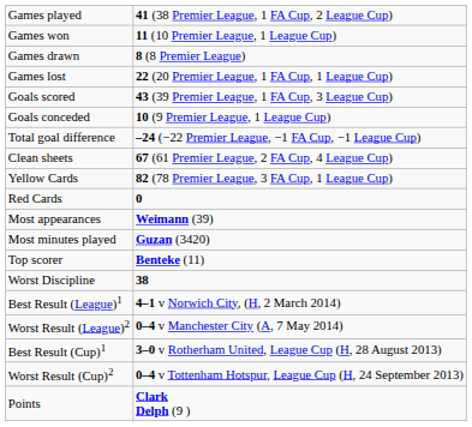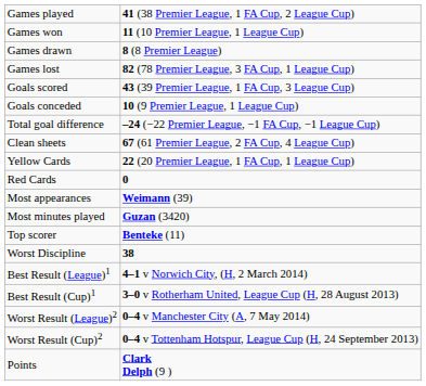 <table class="wikitable">
 <tr>
 <td>Games played</td>
 <td><strong>41</strong> (38 <a href='#'>Premier League</a>, 1 <a href='#'>FA Cup</a>, 2 <a href='#'>League Cup</a>)</td>
 </tr>
 <tr>
 <td>Games won</td>
 <td><strong>11</strong> (10 <a href='#'>Premier League</a>, 1 <a href='#'>League Cup</a>)</td>
 </tr>
 <tr>
 <td>Games drawn</td>
 <td><strong>8</strong> (8 <a href='#'>Premier League</a>)</td>
 </tr>
 <tr>
 <td>Games lost</td>
-<td><strong>22</strong> (20 <a href='#'>Premier League</a>, 1 <a href='#'>FA Cup</a>, 1 <a href='#'>League Cup</a>)</td>
+<td><strong>82</strong> (78 <a href='#'>Premier League</a>, 3 <a href='#'>FA Cup</a>, 1 <a href='#'>League Cup</a>)</td>
 </tr>
 <tr>
 <td>Goals scored</td>
 <td><strong>43</strong> (39 <a href='#'>Premier League</a>, 1 <a href='#'>FA Cup</a>, 3 <a href='#'>League Cup</a>)</td>
 </tr>
 <tr>
 <td>Goals conceded</td>
 <td><strong>10</strong> (9 <a href='#'>Premier League</a>, 1 <a href='#'>League Cup</a>)</td>
 </tr>
 <tr>
 <td>Total goal difference</td>
 <td><strong>–24</strong> (−22 <a href='#'>Premier League</a>, −1 <a href='#'>FA Cup</a>, −1 <a href='#'>League Cup</a>)</td>
 </tr>
 <tr>
 <td>Clean sheets</td>
 <td><strong>67</strong> (61 <a href='#'>Premier League</a>, 2 <a href='#'>FA Cup</a>, 4 <a href='#'>League Cup</a>)</td>
 </tr>
 <tr>
 <td>Yellow Cards</td>
-<td><strong>82</strong> (78 <a href='#'>Premier League</a>, 3 <a href='#'>FA Cup</a>, 1 <a href='#'>League Cup</a>)</td>
+<td><strong>22</strong> (20 <a href='#'>Premier League</a>, 1 <a href='#'>FA Cup</a>, 1 <a href='#'>League Cup</a>)</td>
 </tr>
 <tr>
 <td>Red Cards</td>
 <td><strong>0</strong></td>
 </tr>
 <tr>
 <td>Most appearances</td>
 <td> <strong><a href='#'>Weimann</a></strong> (39)</td>
 </tr>
 <tr>
 <td>Most minutes played</td>
 <td> <strong><a href='#'>Guzan</a></strong> (3420)</td>
 </tr>
 <tr>
 <td>Top scorer</td>
 <td> <strong><a href='#'>Benteke</a></strong> (11)</td>
 </tr>
 <tr>
 <td>Worst Discipline</td>
 <td><strong>38</strong></td>
 </tr>
 <tr>
 <td>Best Result (<a href='#'>League</a>)<sup>1</sup></td>
 <td><strong>4–1</strong> v <a href='#'>Norwich City</a>, (<a href='#'>H</a>, 2 March 2014)</td>
 </tr>
 <tr>
+<td>Best Result (Cup)<sup>1</sup></td>
+<td><strong>3–0</strong> v <a href='#'>Rotherham United</a>, <a href='#'>League Cup</a> (<a href='#'>H</a>, 28 August 2013)</td>
+</tr>
+<tr>
 <td>Worst Result (<a href='#'>League</a>)<sup>2</sup></td>
 <td><strong>0–4</strong> v <a href='#'>Manchester City</a> (<a href='#'>A</a>, 7 May 2014)</td>
-</tr>
-<tr>
-<td>Best Result (Cup)<sup>1</sup></td>
-<td><strong>3–0</strong> v <a href='#'>Rotherham United</a>, <a href='#'>League Cup</a> (<a href='#'>H</a>, 28 August 2013)</td>
 </tr>
 <tr>
 <td>Worst Result (Cup)<sup>2</sup></td>
 <td><strong>0–4</strong> v <a href='#'>Tottenham Hotspur</a>, <a href='#'>League Cup</a> (<a href='#'>H</a>, 24 September 2013)</td>
 </tr>
 <tr>
 <td>Points</td>
 <td> <strong><a href='#'>Clark</a></strong> <br>  <strong><a href='#'>Delph</a></strong> (9 )</td>
 </tr>
 </table>
